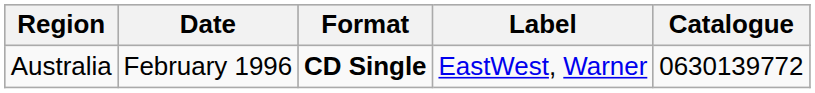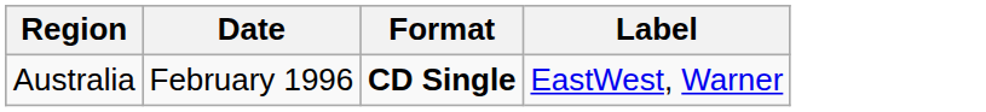 <table class=wikitable>
 <tr>
 <th>Region</th>
 <th>Date</th>
 <th>Format</th>
 <th>Label</th>
-<th>Catalogue</th>
 </tr>
 <tr>
 <td>Australia</td>
 <td>February 1996</td>
 <td><strong>CD Single</strong></td>
 <td><a href='#'>EastWest</a>, <a href='#'>Warner</a></td>
-<td>0630139772</td>
 </tr>
 </table>
